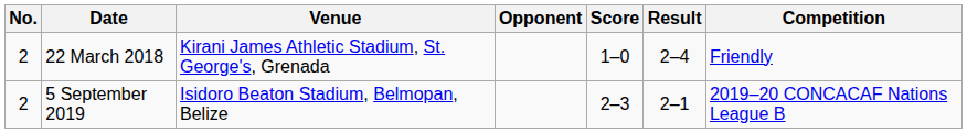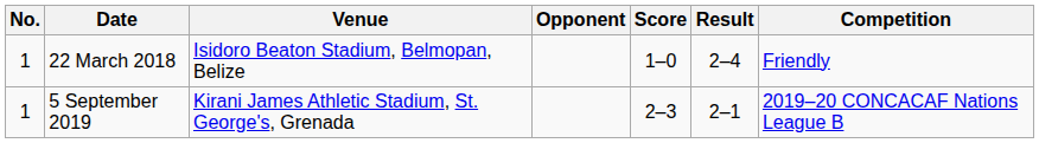 <table class="wikitable sortable">
 <tr>
 <th scope="col">No.</th>
 <th scope="col">Date</th>
 <th scope="col">Venue</th>
 <th scope="col">Opponent</th>
 <th scope="col">Score</th>
 <th scope="col">Result</th>
 <th scope="col">Competition</th>
 </tr>
 <tr>
-<td align="center">2</td>
+<td align="center">1</td>
 <td>22 March 2018</td>
-<td><a href='#'>Kirani James Athletic Stadium</a>, <a href='#'>St. George's</a>, Grenada</td>
+<td><a href='#'>Isidoro Beaton Stadium</a>, <a href='#'>Belmopan</a>, Belize</td>
 <td></td>
 <td align="center">1–0</td>
 <td align="center">2–4</td>
 <td><a href='#'>Friendly</a></td>
 </tr>
 <tr>
-<td align="center">2</td>
+<td align="center">1</td>
 <td>5 September 2019</td>
-<td><a href='#'>Isidoro Beaton Stadium</a>, <a href='#'>Belmopan</a>, Belize</td>
+<td><a href='#'>Kirani James Athletic Stadium</a>, <a href='#'>St. George's</a>, Grenada</td>
 <td></td>
 <td align="center">2–3</td>
 <td align="center">2–1</td>
 <td><a href='#'>2019–20 CONCACAF Nations League B</a></td>
 </tr>
 </table>
